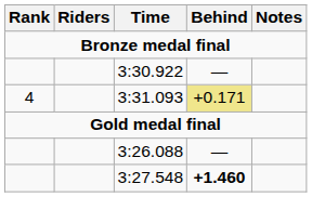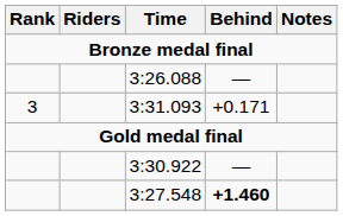 <table class="wikitable" style="text-align:center">
 <tr>
 <th>Rank</th>
 <th>Riders</th>
 <th>Time</th>
 <th>Behind</th>
 <th>Notes</th>
 </tr>
 <tr>
 <td colspan=5><strong>Bronze medal final</strong></td>
 </tr>
 <tr>
 <td></td>
 <td align="left"></td>
-<td>3:30.922</td>
+<td>3:26.088</td>
 <td>—</td>
 <td></td>
 </tr>
 <tr>
-<td>4</td>
+<td>3</td>
 <td align="left"></td>
 <td>3:31.093</td>
-<td style="background: khaki;">+0.171</td>
+<td>+0.171</td>
 <td></td>
 </tr>
 <tr>
 <td colspan=5><strong>Gold medal final</strong></td>
 </tr>
 <tr>
 <td></td>
 <td align="left"></td>
-<td>3:26.088</td>
+<td>3:30.922</td>
 <td>—</td>
 <td></td>
 </tr>
 <tr>
 <td></td>
 <td align="left"></td>
 <td>3:27.548</td>
 <td><strong>+1.460</strong></td>
 <td></td>
 </tr>
 </table>
